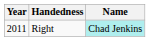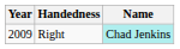 <table class="wikitable">
 <tr>
 <th>Year</th>
 <th>Handedness</th>
 <th>Name</th>
 </tr>
 <tr>
-<td>2011</td>
+<td>2009</td>
 <td>Right</td>
 <td style="background: paleturquoise;">Chad Jenkins</td>
 </tr>
 </table>
